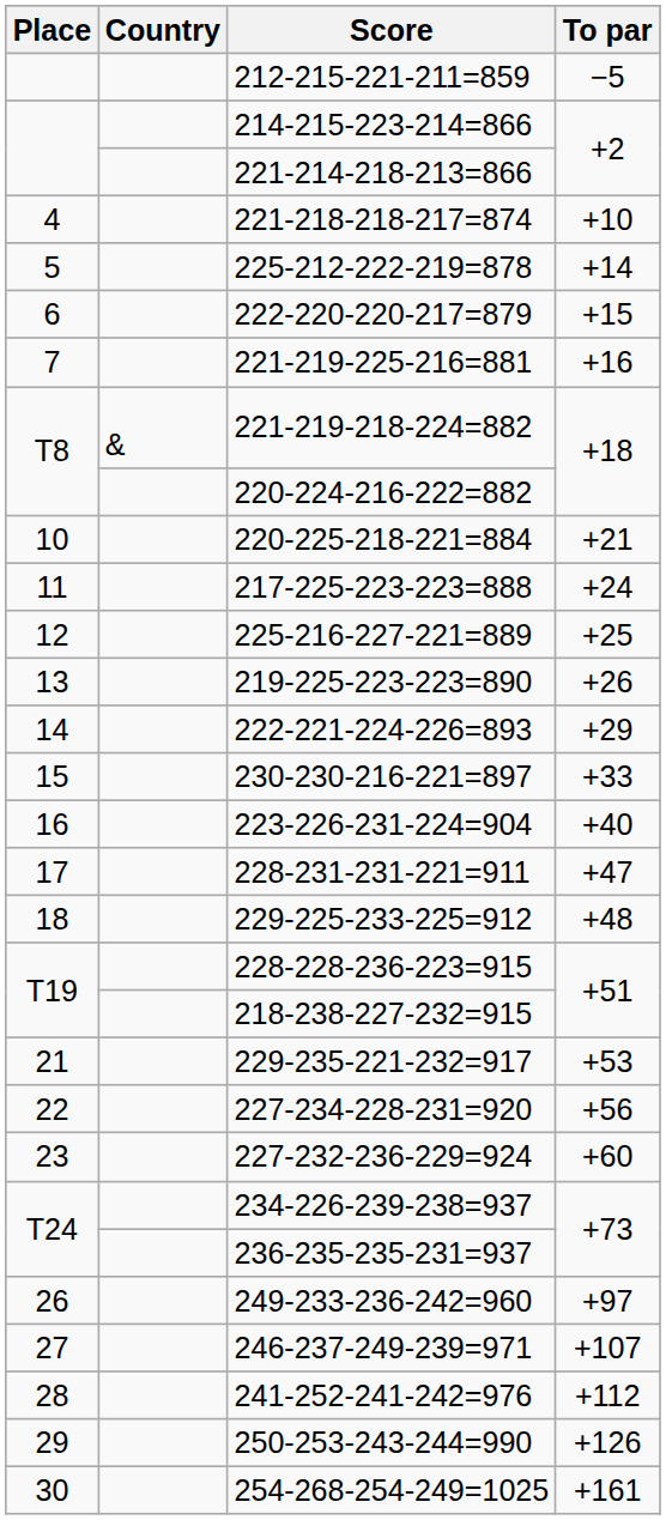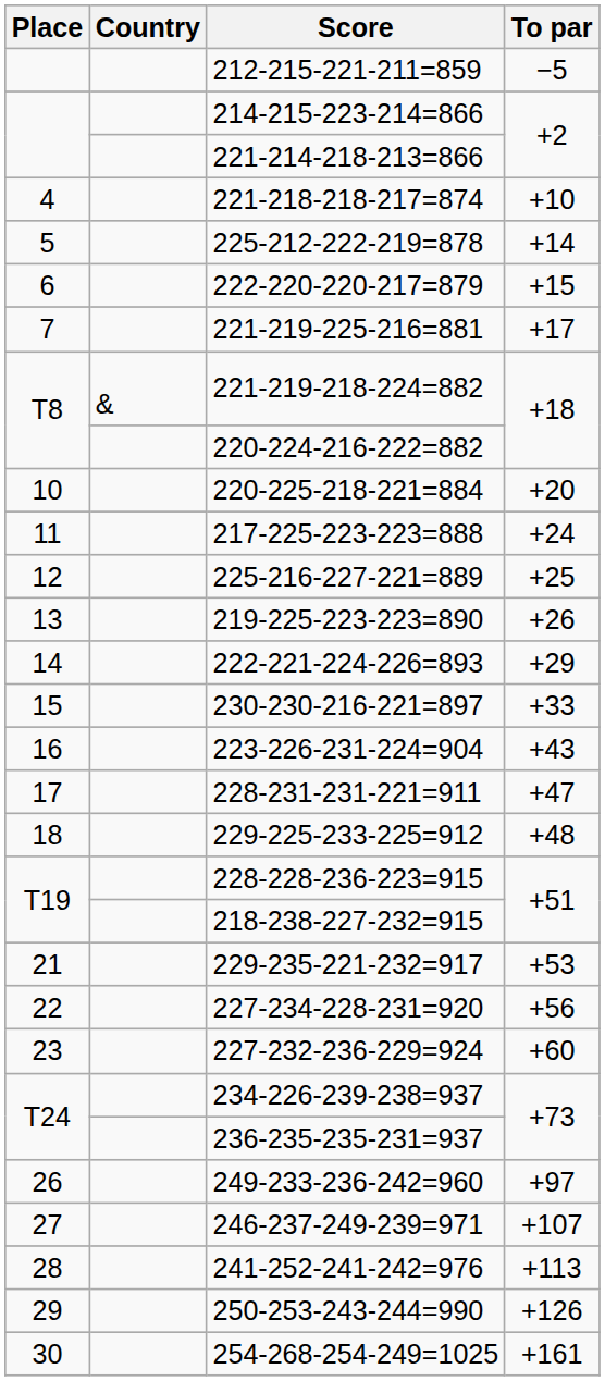 <table class="wikitable" style="font-size:95%;">
 <tr>
 <th>Place</th>
 <th>Country</th>
 <th>Score</th>
 <th>To par</th>
 </tr>
 <tr>
 <td align=center></td>
 <td></td>
 <td>212-215-221-211=859</td>
 <td align=center>−5</td>
 </tr>
 <tr>
 <td align=center rowspan=2></td>
 <td></td>
 <td>214-215-223-214=866</td>
 <td align=center rowspan=2>+2</td>
 </tr>
 <tr>
 <td></td>
 <td>221-214-218-213=866</td>
 </tr>
 <tr>
 <td align=center>4</td>
 <td></td>
 <td>221-218-218-217=874</td>
 <td align=center>+10</td>
 </tr>
 <tr>
 <td align=center>5</td>
 <td></td>
 <td>225-212-222-219=878</td>
 <td align=center>+14</td>
 </tr>
 <tr>
 <td align=center>6</td>
 <td></td>
 <td>222-220-220-217=879</td>
 <td align=center>+15</td>
 </tr>
 <tr>
 <td align=center>7</td>
 <td></td>
 <td>221-219-225-216=881</td>
-<td align=center>+16</td>
+<td align=center>+17</td>
 </tr>
 <tr>
 <td align=center rowspan=2>T8</td>
 <td><br>& </td>
 <td>221-219-218-224=882</td>
 <td align=center rowspan=2>+18</td>
 </tr>
 <tr>
 <td></td>
 <td>220-224-216-222=882</td>
 </tr>
 <tr>
 <td align=center>10</td>
 <td></td>
 <td>220-225-218-221=884</td>
-<td align=center>+21</td>
+<td align=center>+20</td>
 </tr>
 <tr>
 <td align=center>11</td>
 <td></td>
 <td>217-225-223-223=888</td>
 <td align=center>+24</td>
 </tr>
 <tr>
 <td align=center>12</td>
 <td></td>
 <td>225-216-227-221=889</td>
 <td align=center>+25</td>
 </tr>
 <tr>
 <td align=center>13</td>
 <td></td>
 <td>219-225-223-223=890</td>
 <td align=center>+26</td>
 </tr>
 <tr>
 <td align=center>14</td>
 <td></td>
 <td>222-221-224-226=893</td>
 <td align=center>+29</td>
 </tr>
 <tr>
 <td align=center>15</td>
 <td></td>
 <td>230-230-216-221=897</td>
 <td align=center>+33</td>
 </tr>
 <tr>
 <td align=center>16</td>
 <td></td>
 <td>223-226-231-224=904</td>
-<td align=center>+40</td>
+<td align=center>+43</td>
 </tr>
 <tr>
 <td align=center>17</td>
 <td></td>
 <td>228-231-231-221=911</td>
 <td align=center>+47</td>
 </tr>
 <tr>
 <td align=center>18</td>
 <td></td>
 <td>229-225-233-225=912</td>
 <td align=center>+48</td>
 </tr>
 <tr>
 <td align=center rowspan=2>T19</td>
 <td></td>
 <td>228-228-236-223=915</td>
 <td align=center rowspan=2>+51</td>
 </tr>
 <tr>
 <td></td>
 <td>218-238-227-232=915</td>
 </tr>
 <tr>
 <td align=center>21</td>
 <td></td>
 <td>229-235-221-232=917</td>
 <td align=center>+53</td>
 </tr>
 <tr>
 <td align=center>22</td>
 <td></td>
 <td>227-234-228-231=920</td>
 <td align=center>+56</td>
 </tr>
 <tr>
 <td align=center>23</td>
 <td></td>
 <td>227-232-236-229=924</td>
 <td align=center>+60</td>
 </tr>
 <tr>
 <td align=center rowspan=2>T24</td>
 <td></td>
 <td>234-226-239-238=937</td>
 <td align=center rowspan=2>+73</td>
 </tr>
 <tr>
 <td></td>
 <td>236-235-235-231=937</td>
 </tr>
 <tr>
 <td align=center>26</td>
 <td></td>
 <td>249-233-236-242=960</td>
 <td align=center>+97</td>
 </tr>
 <tr>
 <td align=center>27</td>
 <td></td>
 <td>246-237-249-239=971</td>
 <td align=center>+107</td>
 </tr>
 <tr>
 <td align=center>28</td>
 <td></td>
 <td>241-252-241-242=976</td>
-<td align=center>+112</td>
+<td align=center>+113</td>
 </tr>
 <tr>
 <td align=center>29</td>
 <td></td>
 <td>250-253-243-244=990</td>
 <td align=center>+126</td>
 </tr>
 <tr>
 <td align=center>30</td>
 <td></td>
 <td>254-268-254-249=1025</td>
 <td align=center>+161</td>
 </tr>
 </table>
